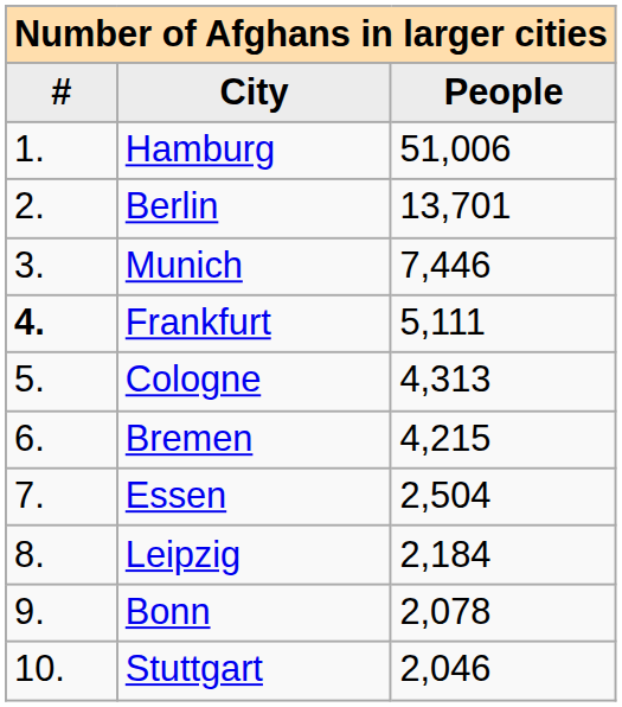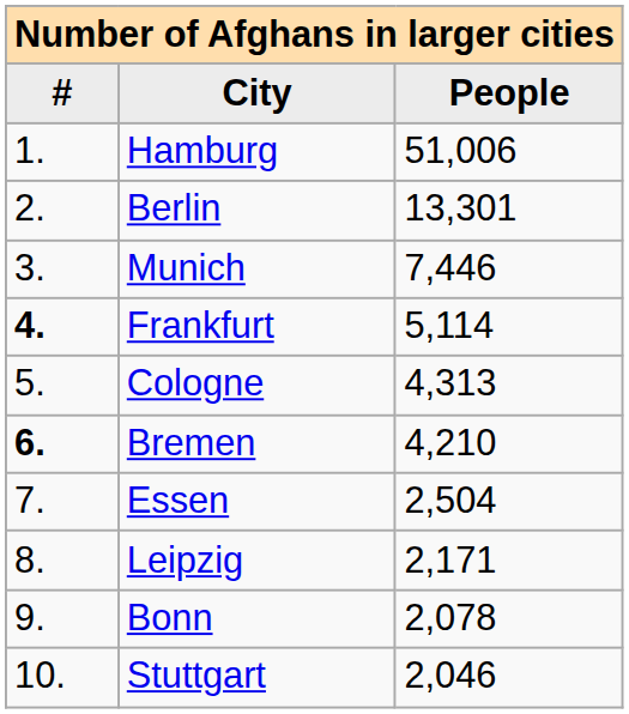 <table class="wikitable">
 <tr>
 <td colspan="10"  style="text-align:center; background:#ffdead;"><strong>Number of Afghans in larger cities </strong></td>
 </tr>
 <tr style="background:#ddd;">
 <th style="background:#ececec;">#</th>
 <th style="background:#ececec;">City</th>
 <th style="background:#ececec;">People</th>
 </tr>
 <tr style="text-align:left;">
 <td>1.</td>
 <td><a href='#'>Hamburg</a></td>
 <td>51,006</td>
 </tr>
 <tr style="text-align:left;">
 <td>2.</td>
 <td><a href='#'>Berlin</a></td>
-<td>13,701</td>
+<td>13,301</td>
 </tr>
 <tr style="text-align:left;">
 <td>3.</td>
 <td><a href='#'>Munich</a></td>
 <td>7,446</td>
 </tr>
 <tr style="text-align:left;">
 <td><strong>4.</strong></td>
 <td><a href='#'>Frankfurt</a></td>
-<td>5,111</td>
+<td>5,114</td>
 </tr>
 <tr style="text-align:left;">
 <td>5.</td>
 <td><a href='#'>Cologne</a></td>
 <td>4,313</td>
 </tr>
 <tr style="text-align:left;">
-<td>6.</td>
+<td><strong>6.</strong></td>
 <td><a href='#'>Bremen</a></td>
-<td>4,215</td>
+<td>4,210</td>
 </tr>
 <tr style="text-align:left;">
 <td>7.</td>
 <td><a href='#'>Essen</a></td>
 <td>2,504</td>
 </tr>
 <tr style="text-align:left;">
 <td>8.</td>
 <td><a href='#'>Leipzig</a></td>
-<td>2,184</td>
+<td>2,171</td>
 </tr>
 <tr style="text-align:left;">
 <td>9.</td>
 <td><a href='#'>Bonn</a></td>
 <td>2,078</td>
 </tr>
 <tr style="text-align:left;">
 <td>10.</td>
 <td><a href='#'>Stuttgart</a></td>
 <td>2,046</td>
 </tr>
 </table>
